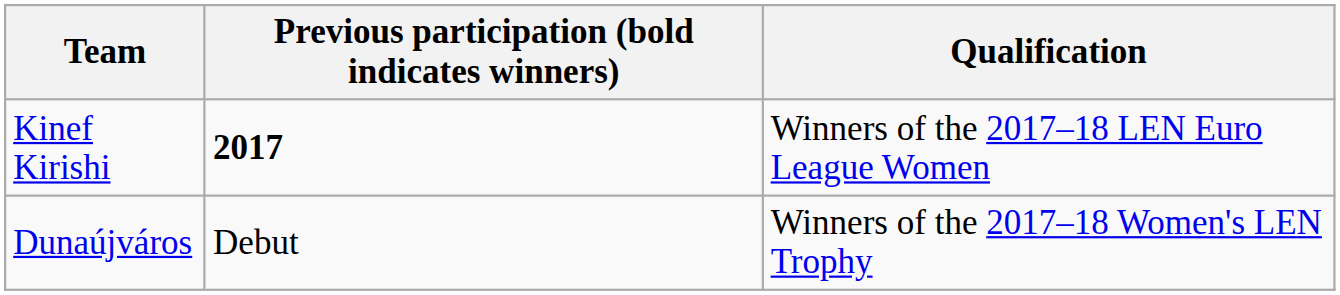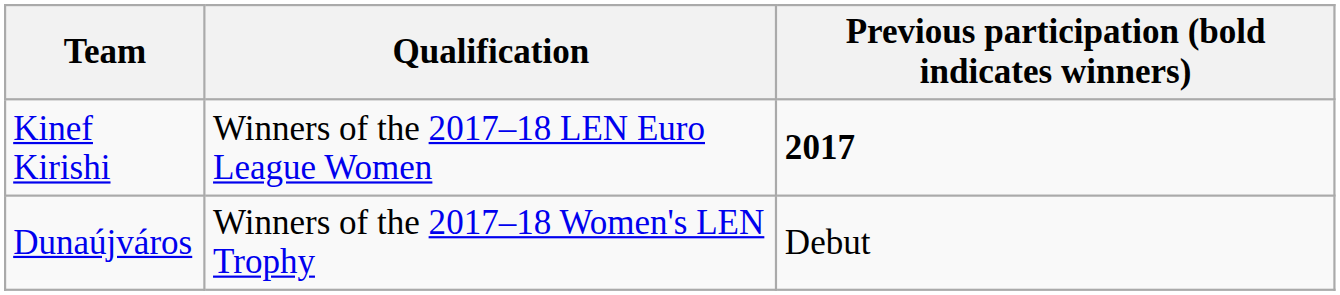 <table class="wikitable">
 <tr>
 <th>Team</th>
+<th>Qualification</th>
 <th>Previous participation (bold indicates winners)</th>
-<th>Qualification</th>
 </tr>
 <tr>
 <td> <a href='#'>Kinef Kirishi</a></td>
+<td>Winners of the <a href='#'>2017–18 LEN Euro League Women</a></td>
 <td><strong>2017</strong></td>
-<td>Winners of the <a href='#'>2017–18 LEN Euro League Women</a></td>
 </tr>
 <tr>
 <td> <a href='#'>Dunaújváros</a></td>
+<td>Winners of the <a href='#'>2017–18 Women's LEN Trophy</a></td>
 <td>Debut</td>
-<td>Winners of the <a href='#'>2017–18 Women's LEN Trophy</a></td>
 </tr>
 </table>
